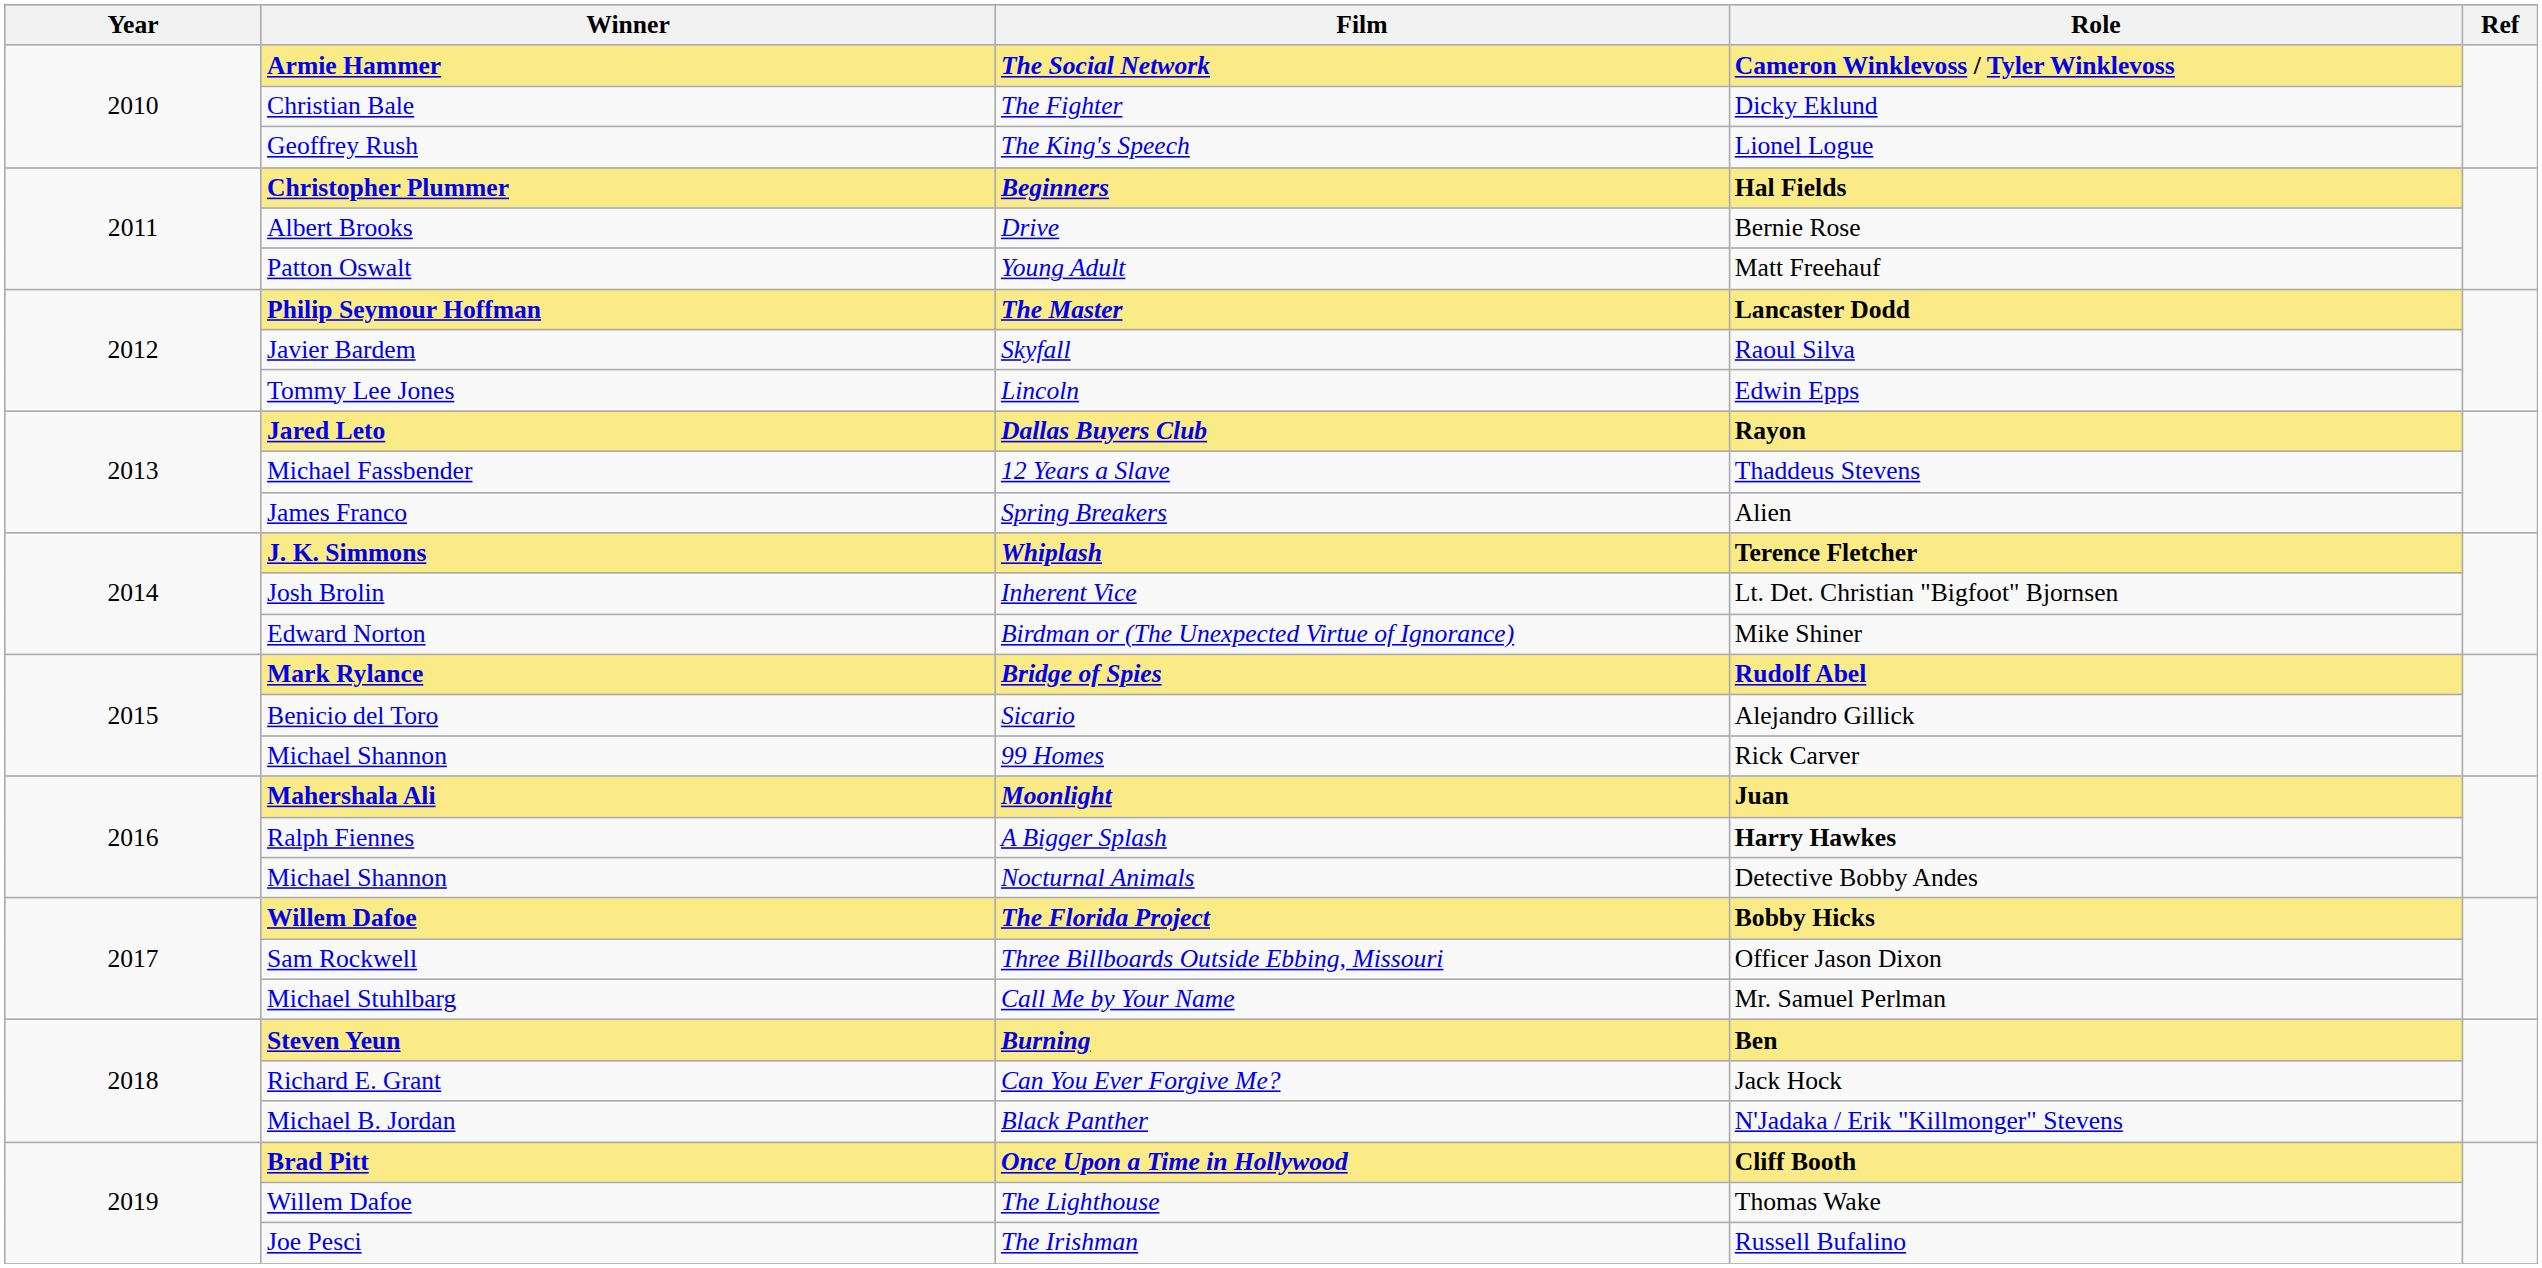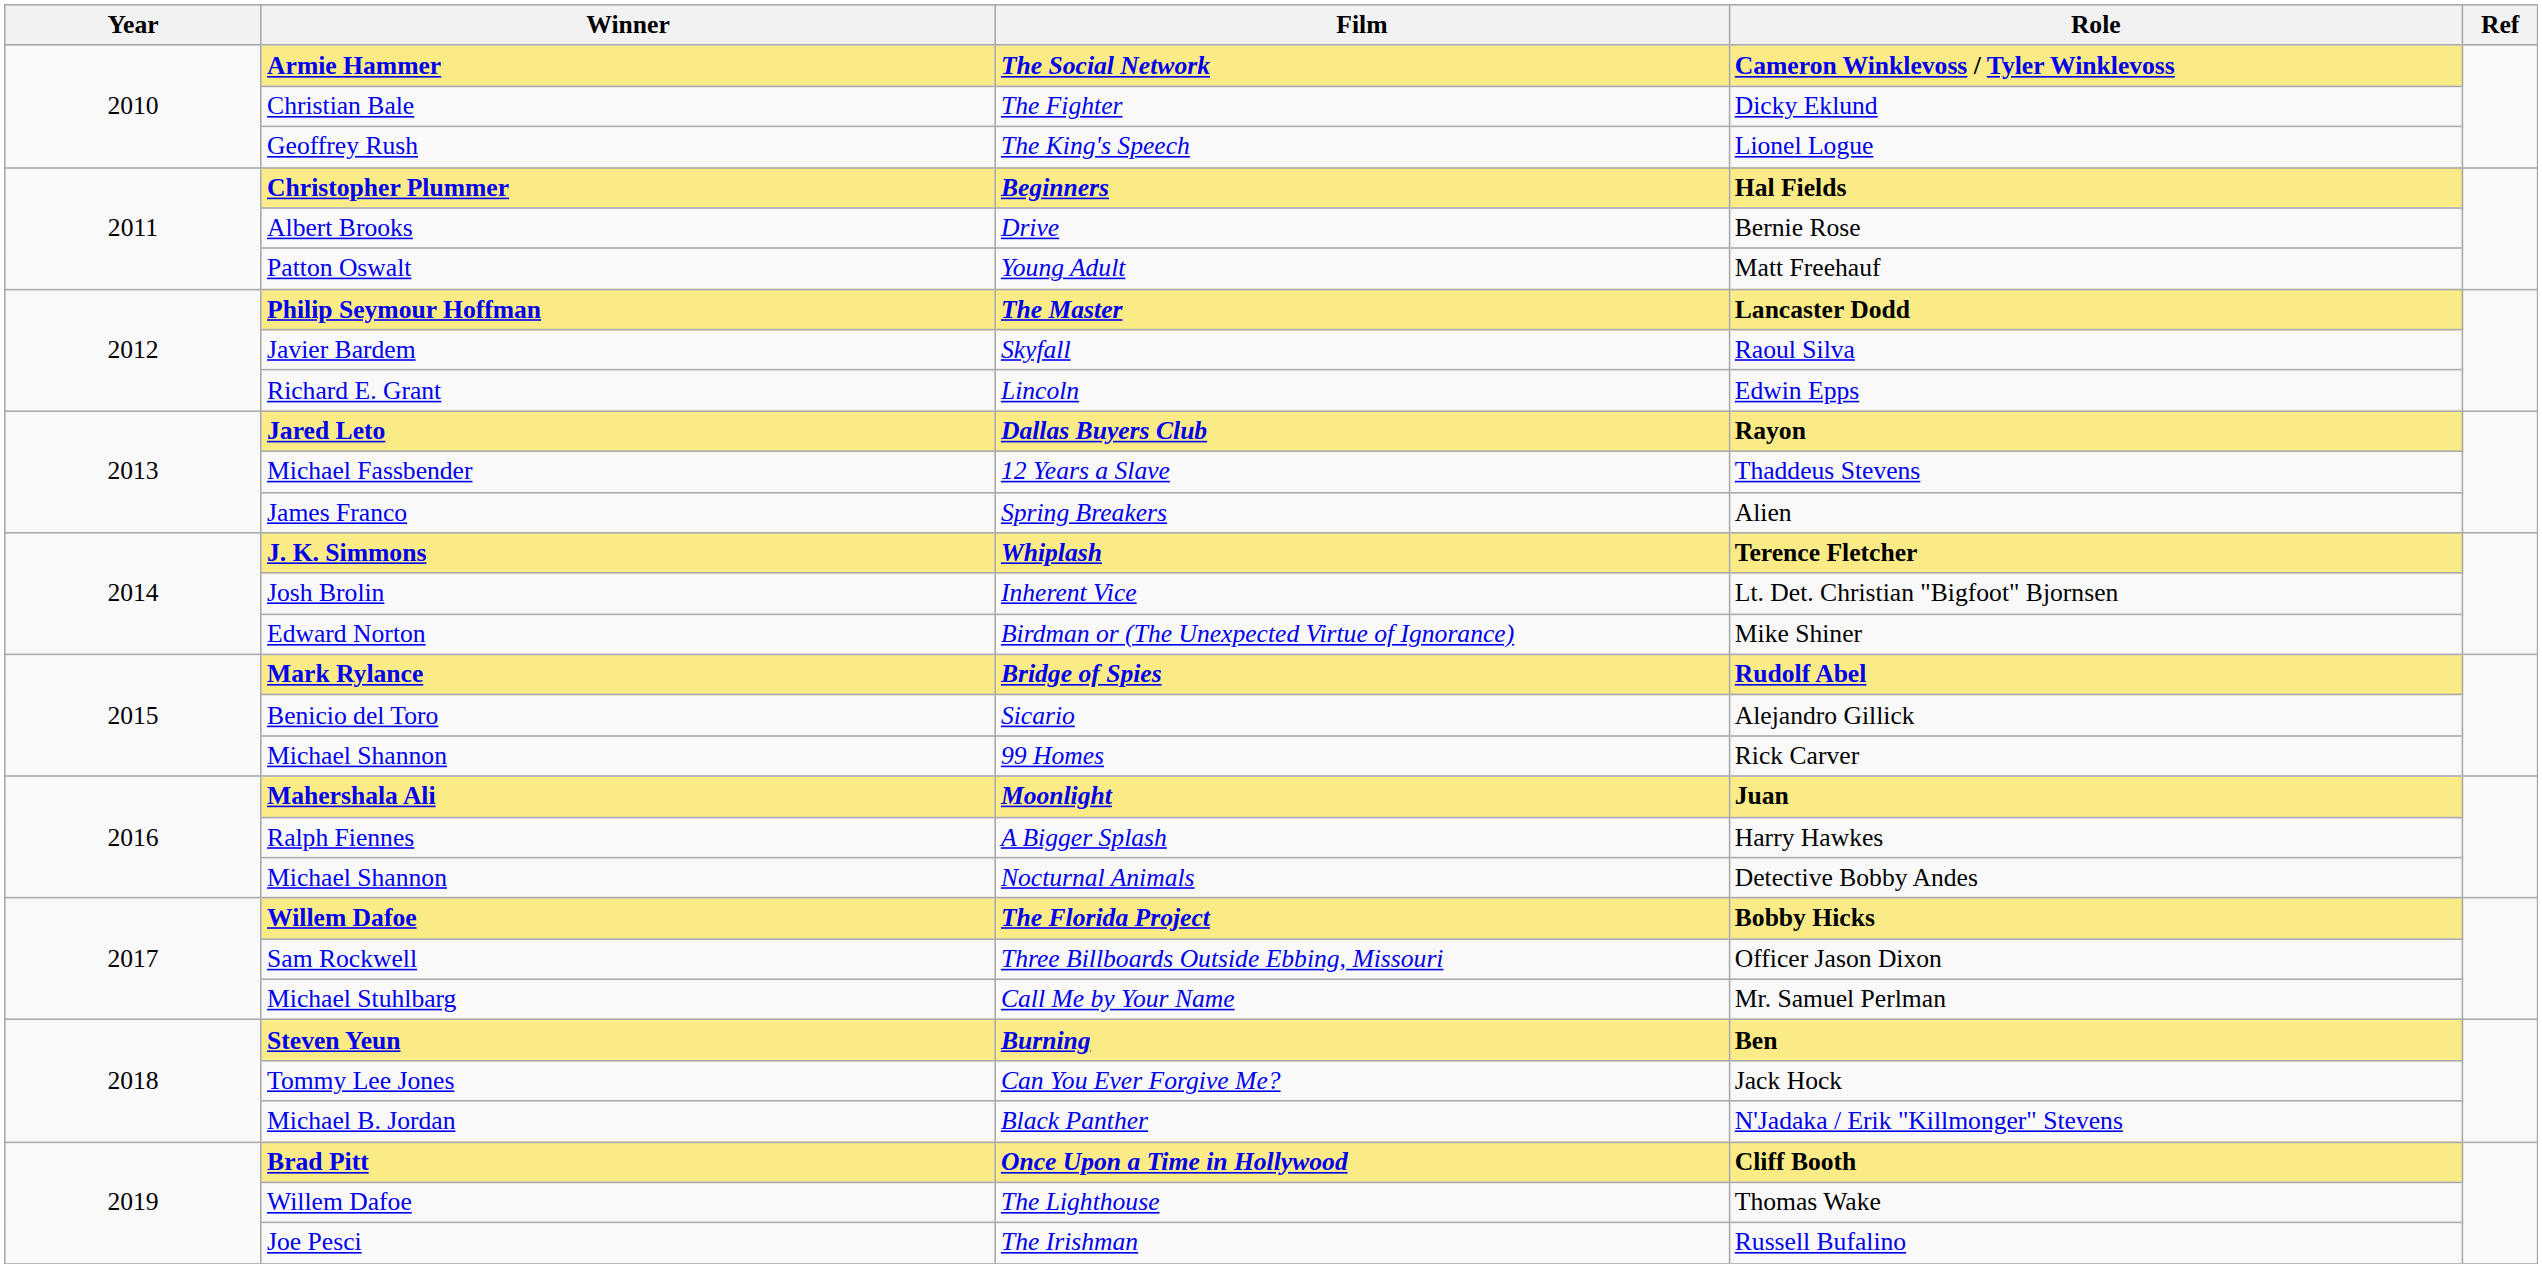 <table class="wikitable" width="100%" cellpadding="5">
 <tr>
 <th width="100"><strong>Year</strong></th>
 <th width="300"><strong>Winner</strong></th>
 <th width="300"><strong>Film</strong></th>
 <th width="300"><strong>Role</strong></th>
 <th width="15"><strong>Ref</strong></th>
 </tr>
 <tr>
 <td rowspan="3" style="text-align:center;">2010</td>
 <td style="background:#FAEB86;"><strong><a href='#'>Armie Hammer</a></strong></td>
 <td style="background:#FAEB86;"><strong><em><a href='#'>The Social Network</a></em></strong></td>
 <td style="background:#FAEB86;"><strong><a href='#'>Cameron Winklevoss</a> / <a href='#'>Tyler Winklevoss</a></strong></td>
 <td rowspan=3></td>
 </tr>
 <tr>
 <td><a href='#'>Christian Bale</a></td>
 <td><em><a href='#'>The Fighter</a></em></td>
 <td><a href='#'>Dicky Eklund</a></td>
 </tr>
 <tr>
 <td><a href='#'>Geoffrey Rush</a></td>
 <td><em><a href='#'>The King's Speech</a></em></td>
 <td><a href='#'>Lionel Logue</a></td>
 </tr>
 <tr>
 <td rowspan="3" style="text-align:center;">2011</td>
 <td style="background:#FAEB86;"><strong><a href='#'>Christopher Plummer</a></strong></td>
 <td style="background:#FAEB86;"><strong><em><a href='#'>Beginners</a></em></strong></td>
 <td style="background:#FAEB86;"><strong>Hal Fields</strong></td>
 <td rowspan=3></td>
 </tr>
 <tr>
 <td><a href='#'>Albert Brooks</a></td>
 <td><em><a href='#'>Drive</a></em></td>
 <td>Bernie Rose</td>
 </tr>
 <tr>
 <td><a href='#'>Patton Oswalt</a></td>
 <td><em><a href='#'>Young Adult</a></em></td>
 <td>Matt Freehauf</td>
 </tr>
 <tr>
 <td rowspan="3" style="text-align:center;">2012</td>
 <td style="background:#FAEB86;"><strong><a href='#'>Philip Seymour Hoffman</a></strong></td>
 <td style="background:#FAEB86;"><strong><em><a href='#'>The Master</a></em></strong></td>
 <td style="background:#FAEB86;"><strong>Lancaster Dodd</strong></td>
 <td rowspan=3></td>
 </tr>
 <tr>
 <td><a href='#'>Javier Bardem</a></td>
 <td><em><a href='#'>Skyfall</a></em></td>
 <td><a href='#'>Raoul Silva</a></td>
 </tr>
 <tr>
-<td><a href='#'>Tommy Lee Jones</a></td>
+<td><a href='#'>Richard E. Grant</a></td>
 <td><em><a href='#'>Lincoln</a></em></td>
 <td><a href='#'>Edwin Epps</a></td>
 </tr>
 <tr>
 <td rowspan="3" style="text-align:center;">2013</td>
 <td style="background:#FAEB86;"><strong><a href='#'>Jared Leto</a></strong></td>
 <td style="background:#FAEB86;"><strong><em><a href='#'>Dallas Buyers Club</a></em></strong></td>
 <td style="background:#FAEB86;"><strong>Rayon</strong></td>
 <td rowspan=3></td>
 </tr>
 <tr>
 <td><a href='#'>Michael Fassbender</a></td>
 <td><em><a href='#'>12 Years a Slave</a></em></td>
 <td><a href='#'>Thaddeus Stevens</a></td>
 </tr>
 <tr>
 <td><a href='#'>James Franco</a></td>
 <td><em><a href='#'>Spring Breakers</a></em></td>
 <td>Alien</td>
 </tr>
 <tr>
 <td rowspan="3" style="text-align:center;">2014</td>
 <td style="background:#FAEB86;"><strong><a href='#'>J. K. Simmons</a></strong></td>
 <td style="background:#FAEB86;"><strong><em><a href='#'>Whiplash</a></em></strong></td>
 <td style="background:#FAEB86;"><strong>Terence Fletcher</strong></td>
 <td rowspan=3></td>
 </tr>
 <tr>
 <td><a href='#'>Josh Brolin</a></td>
 <td><em><a href='#'>Inherent Vice</a></em></td>
 <td>Lt. Det. Christian "Bigfoot" Bjornsen</td>
 </tr>
 <tr>
 <td><a href='#'>Edward Norton</a></td>
 <td><em><a href='#'>Birdman or (The Unexpected Virtue of Ignorance)</a></em></td>
 <td>Mike Shiner</td>
 </tr>
 <tr>
 <td rowspan="3" style="text-align:center;">2015</td>
 <td style="background:#FAEB86;"><strong><a href='#'>Mark Rylance</a></strong></td>
 <td style="background:#FAEB86;"><strong><em><a href='#'>Bridge of Spies</a></em></strong></td>
 <td style="background:#FAEB86;"><strong><a href='#'>Rudolf Abel</a></strong></td>
 <td rowspan=3></td>
 </tr>
 <tr>
 <td><a href='#'>Benicio del Toro</a></td>
 <td><em><a href='#'>Sicario</a></em></td>
 <td>Alejandro Gillick</td>
 </tr>
 <tr>
 <td><a href='#'>Michael Shannon</a></td>
 <td><em><a href='#'>99 Homes</a></em></td>
 <td>Rick Carver</td>
 </tr>
 <tr>
 <td rowspan="3" style="text-align:center;">2016</td>
 <td style="background:#FAEB86;"><strong><a href='#'>Mahershala Ali</a></strong></td>
 <td style="background:#FAEB86;"><strong><em><a href='#'>Moonlight</a></em></strong></td>
 <td style="background:#FAEB86;"><strong>Juan</strong></td>
 <td rowspan=3></td>
 </tr>
 <tr>
 <td><a href='#'>Ralph Fiennes</a></td>
 <td><em><a href='#'>A Bigger Splash</a></em></td>
-<td><strong>Harry Hawkes</strong></td>
+<td>Harry Hawkes</td>
 </tr>
 <tr>
 <td><a href='#'>Michael Shannon</a></td>
 <td><em><a href='#'>Nocturnal Animals</a></em></td>
 <td>Detective Bobby Andes</td>
 </tr>
 <tr>
 <td rowspan="3" style="text-align:center;">2017</td>
 <td style="background:#FAEB86;"><strong><a href='#'>Willem Dafoe</a></strong></td>
 <td style="background:#FAEB86;"><strong><em><a href='#'>The Florida Project</a></em></strong></td>
 <td style="background:#FAEB86;"><strong>Bobby Hicks</strong></td>
 <td rowspan=3></td>
 </tr>
 <tr>
 <td><a href='#'>Sam Rockwell</a></td>
 <td><em><a href='#'>Three Billboards Outside Ebbing, Missouri</a></em></td>
 <td>Officer Jason Dixon</td>
 </tr>
 <tr>
 <td><a href='#'>Michael Stuhlbarg</a></td>
 <td><em><a href='#'>Call Me by Your Name</a></em></td>
 <td>Mr. Samuel Perlman</td>
 </tr>
 <tr>
 <td rowspan="3" style="text-align:center;">2018</td>
 <td style="background:#FAEB86;"><strong><a href='#'>Steven Yeun</a></strong></td>
 <td style="background:#FAEB86;"><strong><em><a href='#'>Burning</a></em></strong></td>
 <td style="background:#FAEB86;"><strong>Ben</strong></td>
 <td rowspan=3></td>
 </tr>
 <tr>
-<td><a href='#'>Richard E. Grant</a></td>
+<td><a href='#'>Tommy Lee Jones</a></td>
 <td><em><a href='#'>Can You Ever Forgive Me?</a></em></td>
 <td>Jack Hock</td>
 </tr>
 <tr>
 <td><a href='#'>Michael B. Jordan</a></td>
 <td><em><a href='#'>Black Panther</a></em></td>
 <td><a href='#'>N'Jadaka / Erik "Killmonger" Stevens</a></td>
 </tr>
 <tr>
 <td rowspan="3" style="text-align:center;">2019</td>
 <td style="background:#FAEB86;"><strong><a href='#'>Brad Pitt</a></strong></td>
 <td style="background:#FAEB86;"><strong><em><a href='#'>Once Upon a Time in Hollywood</a></em></strong></td>
 <td style="background:#FAEB86;"><strong>Cliff Booth</strong></td>
 <td rowspan=3></td>
 </tr>
 <tr>
 <td><a href='#'>Willem Dafoe</a></td>
 <td><em><a href='#'>The Lighthouse</a></em></td>
 <td>Thomas Wake</td>
 </tr>
 <tr>
 <td><a href='#'>Joe Pesci</a></td>
 <td><em><a href='#'>The Irishman</a></em></td>
 <td><a href='#'>Russell Bufalino</a></td>
 </tr>
 </table>
